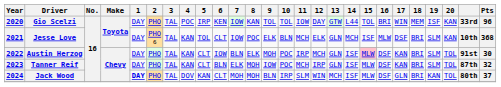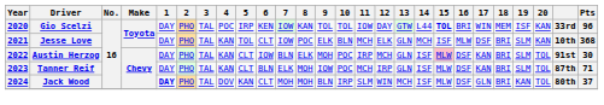 <table class="wikitable" style="text-align:center; font-size:75%">
 <tr>
 <th>Year</th>
 <th>Driver</th>
 <th>No.</th>
 <th>Make</th>
 <th>1</th>
 <th>2</th>
 <th>3</th>
 <th>4</th>
 <th>5</th>
 <th>6</th>
 <th>7</th>
 <th>8</th>
 <th>9</th>
 <th>10</th>
 <th>11</th>
 <th>12</th>
 <th>13</th>
 <th>14</th>
 <th>15</th>
 <th>16</th>
 <th>17</th>
 <th>18</th>
 <th>19</th>
 <th>20</th>
 <th></th>
 <th>Pts</th>
 </tr>
 <tr>
 <th><a href='#'>2020</a></th>
 <th><a href='#'>Gio Scelzi</a></th>
 <th rowspan=5>16</th>
 <th rowspan=2><a href='#'>Toyota</a></th>
 <td><a href='#'>DAY</a></td>
 <td style="background:#FFDF9F;"><a href='#'>PHO</a><br></td>
 <td><a href='#'>TAL</a></td>
 <td><a href='#'>POC</a></td>
 <td><a href='#'>IRP</a></td>
 <td><a href='#'>KEN</a></td>
 <td style="background:#DFFFDF;"><a href='#'>IOW</a><br></td>
 <td><a href='#'>KAN</a></td>
 <td><a href='#'>TOL</a></td>
 <td><a href='#'>TOL</a></td>
 <td><a href='#'>IOW</a></td>
 <td><a href='#'>DAY</a></td>
 <td style="background:#DFFFDF;"><a href='#'>GTW</a><br></td>
 <td><a href='#'>L44</a></td>
-<td><a href='#'>TOL</a></td>
+<td><strong><a href='#'>TOL</a></strong></td>
 <td><a href='#'>BRI</a></td>
 <td><a href='#'>WIN</a></td>
 <td><a href='#'>MEM</a></td>
 <td><a href='#'>ISF</a></td>
 <td><a href='#'>KAN</a></td>
 <th>33rd</th>
 <th>96</th>
 </tr>
 <tr>
 <th><a href='#'>2021</a></th>
 <th><a href='#'>Jesse Love</a></th>
 <td><a href='#'>DAY</a></td>
-<td style="background:#FFDF9F;"><a href='#'>PHO</a><br><small>6</small></td>
+<td style="background:#FFDF9F;"><a href='#'>PHO</a><br></td>
 <td><a href='#'>TAL</a></td>
 <td><a href='#'>KAN</a></td>
 <td><a href='#'>TOL</a></td>
 <td><a href='#'>CLT</a></td>
 <td><a href='#'>IOW</a></td>
 <td><a href='#'>POC</a></td>
 <td><a href='#'>ELK</a></td>
 <td><a href='#'>BLN</a></td>
 <td><a href='#'>MCH</a></td>
 <td><a href='#'>ELK</a></td>
 <td><a href='#'>GLN</a></td>
 <td><a href='#'>MCH</a></td>
 <td><a href='#'>ISF</a></td>
 <td><a href='#'>MLW</a></td>
 <td><a href='#'>DSF</a></td>
 <td><a href='#'>BRI</a></td>
 <td><a href='#'>SLM</a></td>
 <td><a href='#'>KAN</a></td>
 <th>10th</th>
 <th>368</th>
 </tr>
 <tr>
 <th><a href='#'>2022</a></th>
 <th><a href='#'>Austin Herzog</a></th>
 <th rowspan=3><a href='#'>Chevy</a></th>
 <td><a href='#'>DAY</a></td>
 <td style="background:#DFFFDF;"><a href='#'>PHO</a><br></td>
 <td><a href='#'>TAL</a></td>
 <td><a href='#'>KAN</a></td>
 <td><a href='#'>CLT</a></td>
 <td><a href='#'>IOW</a></td>
 <td><a href='#'>BLN</a></td>
 <td><a href='#'>ELK</a></td>
 <td><a href='#'>MOH</a></td>
 <td><a href='#'>POC</a></td>
 <td><a href='#'>IRP</a></td>
 <td><a href='#'>MCH</a></td>
 <td><a href='#'>GLN</a></td>
 <td><a href='#'>ISF</a></td>
 <td style="background: pink;"><a href='#'>MLW</a></td>
 <td><a href='#'>DSF</a></td>
 <td><a href='#'>KAN</a></td>
 <td><a href='#'>BRI</a></td>
 <td><a href='#'>SLM</a></td>
 <td><a href='#'>TOL</a></td>
 <th>91st</th>
 <th>30</th>
 </tr>
 <tr>
 <th><a href='#'>2023</a></th>
 <th><a href='#'>Tanner Reif</a></th>
 <td><a href='#'>DAY</a></td>
 <td style="background:#DFFFDF;"><a href='#'>PHO</a><br></td>
 <td><a href='#'>TAL</a></td>
 <td><a href='#'>KAN</a></td>
 <td><a href='#'>CLT</a></td>
 <td><a href='#'>BLN</a></td>
 <td><a href='#'>ELK</a></td>
 <td><a href='#'>MOH</a></td>
 <td><a href='#'>IOW</a></td>
 <td><a href='#'>POC</a></td>
 <td><a href='#'>MCH</a></td>
 <td><a href='#'>IRP</a></td>
 <td><a href='#'>GLN</a></td>
 <td><a href='#'>ISF</a></td>
 <td><a href='#'>MLW</a></td>
 <td><a href='#'>DSF</a></td>
 <td><a href='#'>KAN</a></td>
 <td><a href='#'>BRI</a></td>
 <td><a href='#'>SLM</a></td>
 <td><a href='#'>TOL</a></td>
 <th>87th</th>
-<th>32</th>
+<th>71</th>
 </tr>
 <tr>
 <th><a href='#'>2024</a></th>
 <th><a href='#'>Jack Wood</a></th>
 <td><strong><a href='#'>DAY</a></strong></td>
 <td style="background:#FFDF9F;"><a href='#'>PHO</a><br></td>
 <td><a href='#'>TAL</a></td>
 <td><a href='#'>DOV</a></td>
 <td><a href='#'>KAN</a></td>
 <td><a href='#'>CLT</a></td>
 <td><a href='#'>MOH</a></td>
 <td><a href='#'>MOH</a></td>
 <td><a href='#'>BLN</a></td>
 <td><a href='#'>IRP</a></td>
 <td><a href='#'>SLM</a></td>
 <td><a href='#'>WIN</a></td>
 <td><a href='#'>MCH</a></td>
 <td><a href='#'>ISF</a></td>
 <td><a href='#'>MLW</a></td>
 <td><a href='#'>DSF</a></td>
 <td><a href='#'>GLN</a></td>
 <td><a href='#'>BRI</a></td>
 <td><a href='#'>KAN</a></td>
 <td><a href='#'>TOL</a></td>
 <th>80th</th>
 <th>37</th>
 </tr>
 <tr>
 </tr>
 </table>
